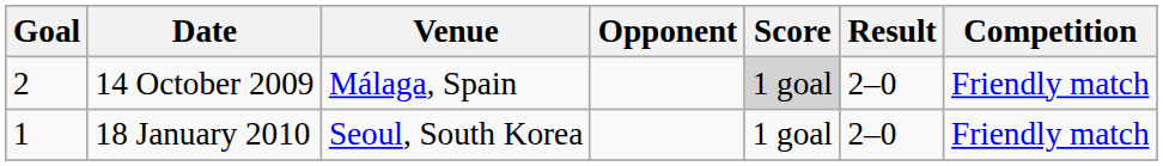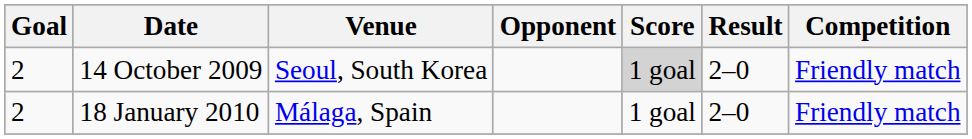 <table class="wikitable">
 <tr>
 <th>Goal</th>
 <th>Date</th>
 <th>Venue</th>
 <th>Opponent</th>
 <th>Score</th>
 <th>Result</th>
 <th>Competition</th>
 </tr>
 <tr>
 <td>2</td>
 <td>14 October 2009</td>
-<td><a href='#'>Málaga</a>, Spain</td>
+<td><a href='#'>Seoul</a>, South Korea</td>
 <td></td>
 <td style="background: lightgrey;">1 goal</td>
 <td>2–0</td>
 <td><a href='#'>Friendly match</a></td>
 </tr>
 <tr>
-<td>1</td>
+<td>2</td>
 <td>18 January 2010</td>
-<td><a href='#'>Seoul</a>, South Korea</td>
+<td><a href='#'>Málaga</a>, Spain</td>
 <td></td>
 <td>1 goal</td>
 <td>2–0</td>
 <td><a href='#'>Friendly match</a></td>
 </tr>
 </table>
